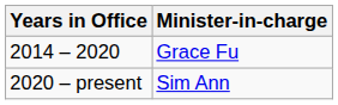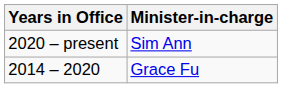 <table class="wikitable">
 <tr>
 <th>Years in Office</th>
 <th>Minister-in-charge</th>
 </tr>
 <tr>
+<td>2020 – present</td>
+<td><a href='#'>Sim Ann</a></td>
+</tr>
+<tr>
 <td>2014 – 2020</td>
 <td><a href='#'>Grace Fu</a></td>
 </tr>
-<tr>
-<td>2020 – present</td>
-<td><a href='#'>Sim Ann</a></td>
-</tr>
 </table>
